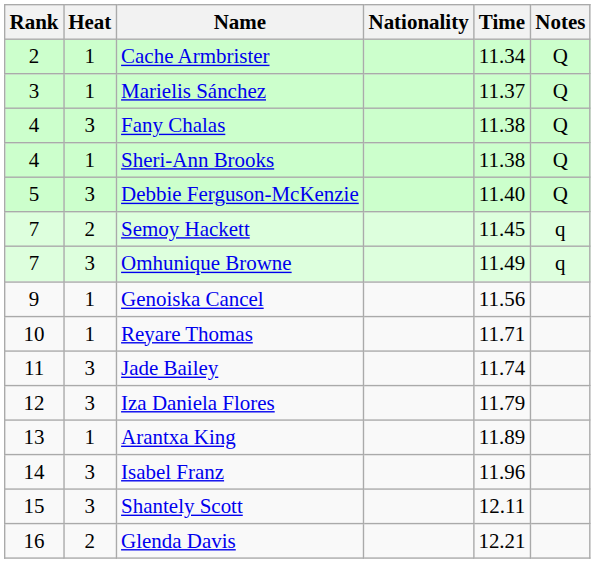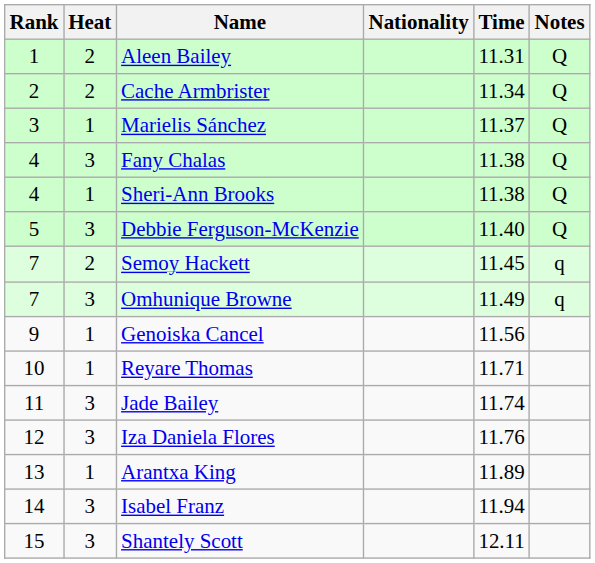 <table class="wikitable sortable" style="text-align:center; font-size:95%">
 <tr>
 <th>Rank</th>
 <th>Heat</th>
 <th>Name</th>
 <th>Nationality</th>
 <th>Time</th>
 <th>Notes</th>
 </tr>
 <tr bgcolor=ccffcc>
+<td>1</td>
 <td>2</td>
-<td>1</td>
+<td align=left><a href='#'>Aleen Bailey</a></td>
+<td align=left></td>
+<td>11.31</td>
+<td>Q</td>
+</tr>
+<tr bgcolor=ccffcc>
+<td>2</td>
+<td>2</td>
 <td align=left><a href='#'>Cache Armbrister</a></td>
 <td align=left></td>
 <td>11.34</td>
 <td>Q</td>
 </tr>
 <tr bgcolor=ccffcc>
 <td>3</td>
 <td>1</td>
 <td align=left><a href='#'>Marielis Sánchez</a></td>
 <td align=left></td>
 <td>11.37</td>
 <td>Q</td>
 </tr>
 <tr bgcolor=ccffcc>
 <td>4</td>
 <td>3</td>
 <td align=left><a href='#'>Fany Chalas</a></td>
 <td align=left></td>
 <td>11.38</td>
 <td>Q</td>
 </tr>
 <tr bgcolor=ccffcc>
 <td>4</td>
 <td>1</td>
 <td align=left><a href='#'>Sheri-Ann Brooks</a></td>
 <td align=left></td>
 <td>11.38</td>
 <td>Q</td>
 </tr>
 <tr bgcolor=ccffcc>
 <td>5</td>
 <td>3</td>
 <td align=left><a href='#'>Debbie Ferguson-McKenzie</a></td>
 <td align=left></td>
 <td>11.40</td>
 <td>Q</td>
 </tr>
 <tr bgcolor=ddffdd>
 <td>7</td>
 <td>2</td>
 <td align=left><a href='#'>Semoy Hackett</a></td>
 <td align=left></td>
 <td>11.45</td>
 <td>q</td>
 </tr>
 <tr bgcolor=ddffdd>
 <td>7</td>
 <td>3</td>
 <td align=left><a href='#'>Omhunique Browne</a></td>
 <td align=left></td>
 <td>11.49</td>
 <td>q</td>
 </tr>
 <tr>
 <td>9</td>
 <td>1</td>
 <td align=left><a href='#'>Genoiska Cancel</a></td>
 <td align=left></td>
 <td>11.56</td>
 <td></td>
 </tr>
 <tr>
 <td>10</td>
 <td>1</td>
 <td align=left><a href='#'>Reyare Thomas</a></td>
 <td align=left></td>
 <td>11.71</td>
 <td></td>
 </tr>
 <tr>
 <td>11</td>
 <td>3</td>
 <td align=left><a href='#'>Jade Bailey</a></td>
 <td align=left></td>
 <td>11.74</td>
 <td></td>
 </tr>
 <tr>
 <td>12</td>
 <td>3</td>
 <td align=left><a href='#'>Iza Daniela Flores</a></td>
 <td align=left></td>
-<td>11.79</td>
+<td>11.76</td>
 <td></td>
 </tr>
 <tr>
 <td>13</td>
 <td>1</td>
 <td align=left><a href='#'>Arantxa King</a></td>
 <td align=left></td>
 <td>11.89</td>
 <td></td>
 </tr>
 <tr>
 <td>14</td>
 <td>3</td>
 <td align=left><a href='#'>Isabel Franz</a></td>
 <td align=left></td>
-<td>11.96</td>
+<td>11.94</td>
 <td></td>
 </tr>
 <tr>
 <td>15</td>
 <td>3</td>
 <td align=left><a href='#'>Shantely Scott</a></td>
 <td align=left></td>
 <td>12.11</td>
 <td></td>
 </tr>
-<tr>
-<td>16</td>
-<td>2</td>
-<td align=left><a href='#'>Glenda Davis</a></td>
-<td align=left></td>
-<td>12.21</td>
-<td></td>
-</tr>
 </table>
